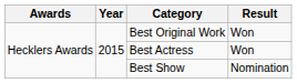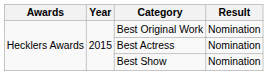 <table class="wikitable">
 <tr>
 <th>Awards</th>
 <th>Year</th>
 <th>Category</th>
 <th>Result</th>
 </tr>
 <tr>
 <td rowspan="3">Hecklers Awards</td>
 <td rowspan="3">2015</td>
 <td>Best Original Work</td>
-<td>Won</td>
+<td>Nomination</td>
 </tr>
 <tr>
 <td>Best Actress</td>
-<td>Won</td>
+<td>Nomination</td>
 </tr>
 <tr>
 <td>Best Show</td>
 <td>Nomination</td>
 </tr>
 </table>
